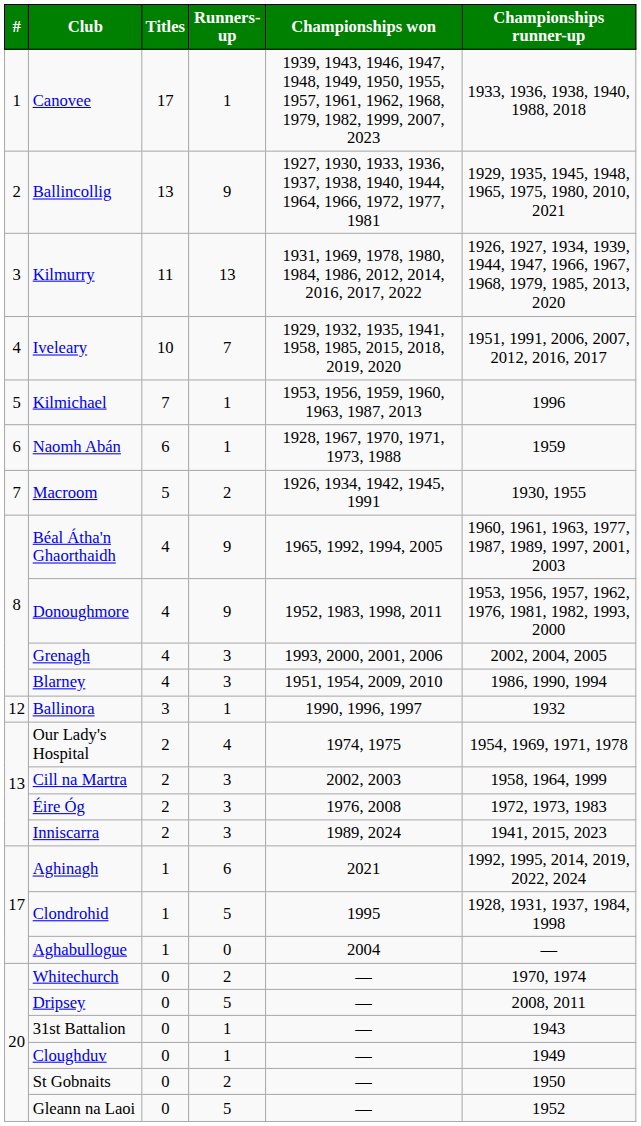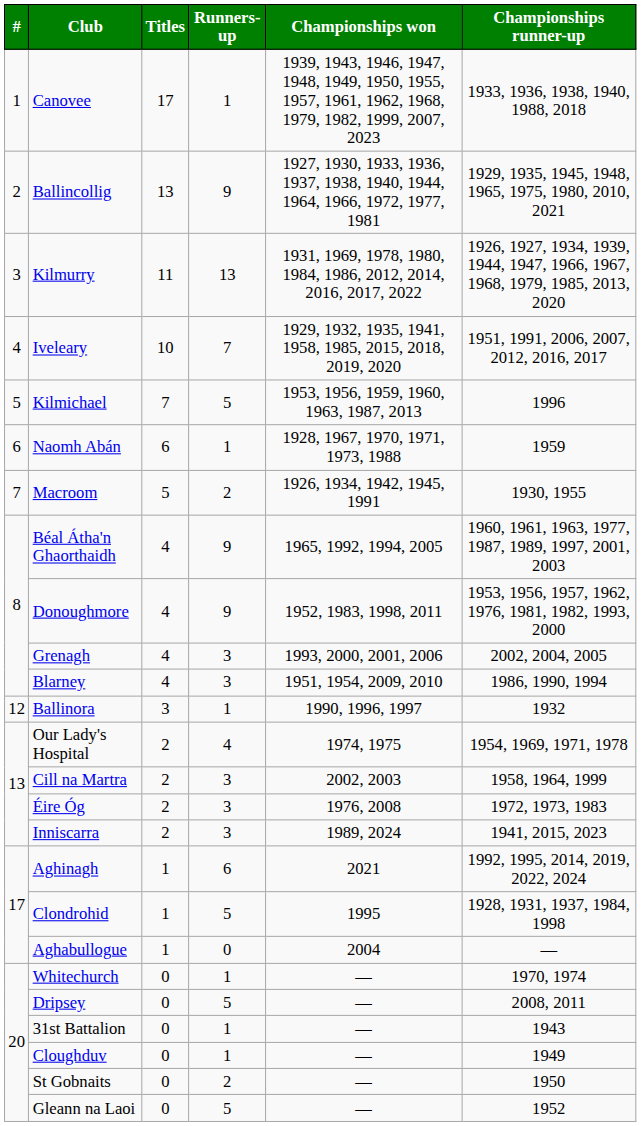 <table class="wikitable sortable" style="text-align:center">
 <tr>
 <th style="background:green;color:white;border:1px solid black">#</th>
 <th style="background:green;color:white;border:1px solid black">Club</th>
 <th style="background:green;color:white;border:1px solid black">Titles</th>
 <th style="background:green;color:white;border:1px solid black">Runners-up</th>
 <th style="background:green;color:white;border:1px solid black">Championships won</th>
 <th style="background:green;color:white;border:1px solid black">Championships runner-up</th>
 </tr>
 <tr>
 <td>1</td>
 <td style="text-align:left"> <a href='#'>Canovee</a></td>
 <td>17</td>
 <td>1</td>
 <td>1939, 1943, 1946, 1947, 1948, 1949, 1950, 1955, 1957, 1961, 1962, 1968, 1979, 1982, 1999, 2007, 2023</td>
 <td>1933, 1936, 1938, 1940, 1988, 2018</td>
 </tr>
 <tr>
 <td>2</td>
 <td style="text-align:left"> <a href='#'>Ballincollig</a></td>
 <td>13</td>
 <td>9</td>
 <td>1927, 1930, 1933, 1936, 1937, 1938, 1940, 1944, 1964, 1966, 1972, 1977, 1981</td>
 <td>1929, 1935, 1945, 1948, 1965, 1975, 1980, 2010, 2021</td>
 </tr>
 <tr>
 <td>3</td>
 <td style="text-align:left"> <a href='#'>Kilmurry</a></td>
 <td>11</td>
 <td>13</td>
 <td>1931, 1969, 1978, 1980, 1984, 1986, 2012, 2014, 2016, 2017, 2022</td>
 <td>1926, 1927, 1934, 1939, 1944, 1947, 1966, 1967, 1968, 1979, 1985, 2013, 2020</td>
 </tr>
 <tr>
 <td>4</td>
 <td style="text-align:left"> <a href='#'>Iveleary</a></td>
 <td>10</td>
 <td>7</td>
 <td>1929, 1932, 1935, 1941, 1958, 1985, 2015, 2018, 2019, 2020</td>
 <td>1951, 1991, 2006, 2007, 2012, 2016, 2017</td>
 </tr>
 <tr>
 <td>5</td>
 <td style="text-align:left"> <a href='#'>Kilmichael</a></td>
 <td>7</td>
-<td>1</td>
+<td>5</td>
 <td>1953, 1956, 1959, 1960, 1963, 1987, 2013</td>
 <td>1996</td>
 </tr>
 <tr>
 <td>6</td>
 <td style="text-align:left"> <a href='#'>Naomh Abán</a></td>
 <td>6</td>
 <td>1</td>
 <td>1928, 1967, 1970, 1971, 1973, 1988</td>
 <td>1959</td>
 </tr>
 <tr>
 <td>7</td>
 <td style="text-align:left"> <a href='#'>Macroom</a></td>
 <td>5</td>
 <td>2</td>
 <td>1926, 1934, 1942, 1945, 1991</td>
 <td>1930, 1955</td>
 </tr>
 <tr>
 <td rowspan="4">8</td>
 <td style="text-align:left"> <a href='#'>Béal Átha'n Ghaorthaidh</a></td>
 <td>4</td>
 <td>9</td>
 <td>1965, 1992, 1994, 2005</td>
 <td>1960, 1961, 1963, 1977, 1987, 1989, 1997, 2001, 2003</td>
 </tr>
 <tr>
 <td style="text-align:left"> <a href='#'>Donoughmore</a></td>
 <td>4</td>
 <td>9</td>
 <td>1952, 1983, 1998, 2011</td>
 <td>1953, 1956, 1957, 1962, 1976, 1981, 1982, 1993, 2000</td>
 </tr>
 <tr>
 <td style="text-align:left"> <a href='#'>Grenagh</a></td>
 <td>4</td>
 <td>3</td>
 <td>1993, 2000, 2001, 2006</td>
 <td>2002, 2004, 2005</td>
 </tr>
 <tr>
 <td style="text-align:left"> <a href='#'>Blarney</a></td>
 <td>4</td>
 <td>3</td>
 <td>1951, 1954, 2009, 2010</td>
 <td>1986, 1990, 1994</td>
 </tr>
 <tr>
 <td>12</td>
 <td style="text-align:left"> <a href='#'>Ballinora</a></td>
 <td>3</td>
 <td>1</td>
 <td>1990, 1996, 1997</td>
 <td>1932</td>
 </tr>
 <tr>
 <td rowspan="4">13</td>
 <td style="text-align:left"> Our Lady's Hospital</td>
 <td>2</td>
 <td>4</td>
 <td>1974, 1975</td>
 <td>1954, 1969, 1971, 1978</td>
 </tr>
 <tr>
 <td style="text-align:left"> <a href='#'>Cill na Martra</a></td>
 <td>2</td>
 <td>3</td>
 <td>2002, 2003</td>
 <td>1958, 1964, 1999</td>
 </tr>
 <tr>
 <td style="text-align:left"> <a href='#'>Éire Óg</a></td>
 <td>2</td>
 <td>3</td>
 <td>1976, 2008</td>
 <td>1972, 1973, 1983</td>
 </tr>
 <tr>
 <td style="text-align:left"> <a href='#'>Inniscarra</a></td>
 <td>2</td>
 <td>3</td>
 <td>1989, 2024</td>
 <td>1941, 2015, 2023</td>
 </tr>
 <tr>
 <td rowspan="3">17</td>
 <td style="text-align:left"> <a href='#'>Aghinagh</a></td>
 <td>1</td>
 <td>6</td>
 <td>2021</td>
 <td>1992, 1995, 2014, 2019, 2022, 2024</td>
 </tr>
 <tr>
 <td style="text-align:left"> <a href='#'>Clondrohid</a></td>
 <td>1</td>
 <td>5</td>
 <td>1995</td>
 <td>1928, 1931, 1937, 1984, 1998</td>
 </tr>
 <tr>
 <td style="text-align:left"> <a href='#'>Aghabullogue</a></td>
 <td>1</td>
 <td>0</td>
 <td>2004</td>
 <td>—</td>
 </tr>
 <tr>
 <td rowspan="6">20</td>
 <td style="text-align:left"> <a href='#'>Whitechurch</a></td>
 <td>0</td>
-<td>2</td>
+<td>1</td>
 <td>—</td>
 <td>1970, 1974</td>
 </tr>
 <tr>
 <td style="text-align:left"> <a href='#'>Dripsey</a></td>
 <td>0</td>
 <td>5</td>
 <td>—</td>
 <td>2008, 2011</td>
 </tr>
 <tr>
 <td style="text-align:left">31st Battalion</td>
 <td>0</td>
 <td>1</td>
 <td>—</td>
 <td>1943</td>
 </tr>
 <tr>
 <td style="text-align:left"> <a href='#'>Cloughduv</a></td>
 <td>0</td>
 <td>1</td>
 <td>—</td>
 <td>1949</td>
 </tr>
 <tr>
 <td style="text-align:left">St Gobnaits</td>
 <td>0</td>
 <td>2</td>
 <td>—</td>
 <td>1950</td>
 </tr>
 <tr>
 <td style="text-align:left"> Gleann na Laoi</td>
 <td>0</td>
 <td>5</td>
 <td>—</td>
 <td>1952</td>
 </tr>
 </table>
